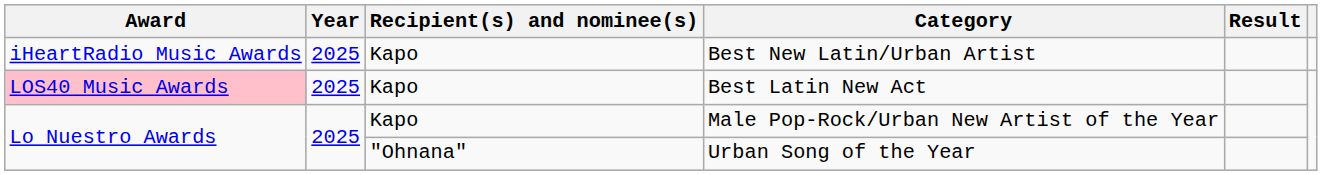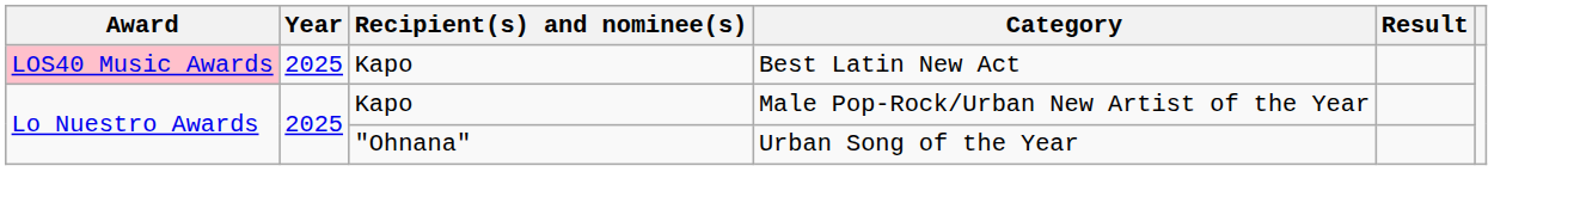 <table class="wikitable sortable plainrowheaders" style="width: auto;">
 <tr>
 <th scope="col">Award</th>
 <th scope="col">Year</th>
 <th scope="col">Recipient(s) and nominee(s)</th>
 <th scope="col">Category</th>
 <th scope="col">Result</th>
 <th scope="col" class="unsortable"></th>
-</tr>
-<tr>
-<td><a href='#'>iHeartRadio Music Awards</a></td>
-<td><a href='#'>2025</a></td>
-<td>Kapo</td>
-<td>Best New Latin/Urban Artist</td>
-<td></td>
-<td></td>
 </tr>
 <tr>
 <td style="background: pink;"><a href='#'>LOS40 Music Awards</a></td>
 <td><a href='#'>2025</a></td>
 <td>Kapo</td>
 <td>Best Latin New Act</td>
 <td></td>
 </tr>
 <tr>
 <td rowspan="2"><a href='#'>Lo Nuestro Awards</a></td>
 <td rowspan="2"><a href='#'>2025</a></td>
 <td>Kapo</td>
 <td>Male Pop-Rock/Urban New Artist of the Year</td>
 <td></td>
 </tr>
 <tr>
 <td>"Ohnana"</td>
 <td>Urban Song of the Year</td>
 <td></td>
 </tr>
 </table>
